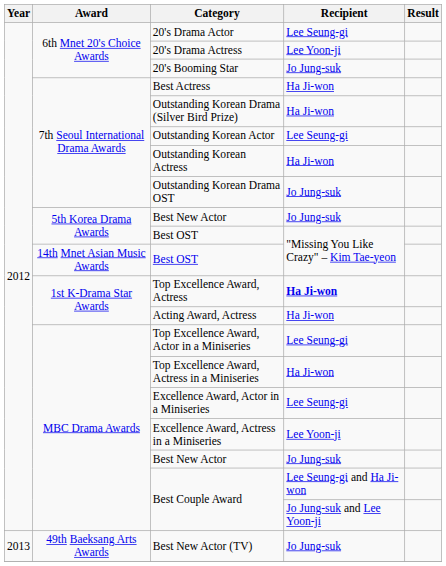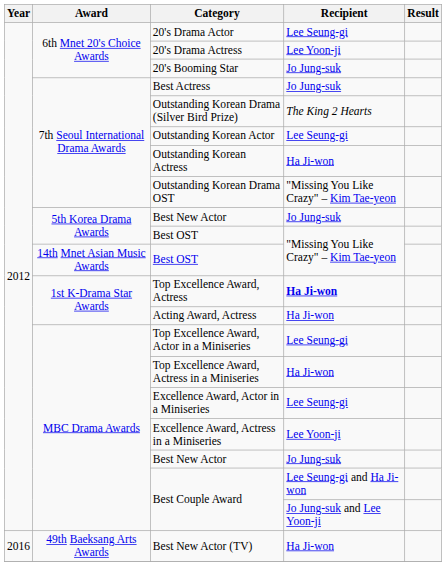 <table class="wikitable">
 <tr>
 <th>Year</th>
 <th>Award</th>
 <th>Category</th>
 <th>Recipient</th>
 <th>Result</th>
 </tr>
 <tr>
 <td rowspan=20>2012</td>
 <td rowspan="3" style="text-align:center;">6th <a href='#'>Mnet 20's Choice Awards</a></td>
 <td>20's Drama Actor</td>
 <td><a href='#'>Lee Seung-gi</a></td>
 <td></td>
 </tr>
 <tr>
 <td>20's Drama Actress</td>
 <td><a href='#'>Lee Yoon-ji</a></td>
 <td></td>
 </tr>
 <tr>
 <td>20's Booming Star</td>
 <td><a href='#'>Jo Jung-suk</a></td>
 <td></td>
 </tr>
 <tr>
 <td rowspan="5" style="text-align:center;">7th <a href='#'>Seoul International Drama Awards</a></td>
 <td>Best Actress</td>
-<td><a href='#'>Ha Ji-won</a></td>
+<td><a href='#'>Jo Jung-suk</a></td>
 <td></td>
 </tr>
 <tr>
 <td>Outstanding Korean Drama (Silver Bird Prize)</td>
-<td><a href='#'>Ha Ji-won</a></td>
+<td><em>The King 2 Hearts</em></td>
 <td></td>
 </tr>
 <tr>
 <td>Outstanding Korean Actor</td>
 <td><a href='#'>Lee Seung-gi</a></td>
 <td></td>
 </tr>
 <tr>
 <td>Outstanding Korean Actress</td>
 <td><a href='#'>Ha Ji-won</a></td>
 <td></td>
 </tr>
 <tr>
 <td>Outstanding Korean Drama OST</td>
-<td><a href='#'>Jo Jung-suk</a></td>
+<td>"Missing You Like Crazy" – <a href='#'>Kim Tae-yeon</a></td>
 <td></td>
 </tr>
 <tr>
 <td rowspan="2" style="text-align:center;"><a href='#'>5th Korea Drama Awards</a></td>
 <td>Best New Actor</td>
 <td><a href='#'>Jo Jung-suk</a></td>
 <td></td>
 </tr>
 <tr>
 <td>Best OST</td>
 <td rowspan=2>"Missing You Like Crazy" – <a href='#'>Kim Tae-yeon</a></td>
 <td></td>
 </tr>
 <tr>
 <td rowspan="1" style="text-align:center;"><a href='#'>14th</a> <a href='#'>Mnet Asian Music Awards</a></td>
 <td><a href='#'>Best OST</a></td>
 <td></td>
 </tr>
 <tr>
 <td rowspan="2" style="text-align:center;"><a href='#'>1st K-Drama Star Awards</a></td>
 <td>Top Excellence Award, Actress</td>
 <td><strong><a href='#'>Ha Ji-won</a></strong></td>
 <td></td>
 </tr>
 <tr>
 <td>Acting Award, Actress</td>
 <td><a href='#'>Ha Ji-won</a></td>
 <td></td>
 </tr>
 <tr>
 <td rowspan="7" style="text-align:center;"><a href='#'>MBC Drama Awards</a></td>
 <td>Top Excellence Award, Actor in a Miniseries</td>
 <td><a href='#'>Lee Seung-gi</a></td>
 <td></td>
 </tr>
 <tr>
 <td>Top Excellence Award, Actress in a Miniseries</td>
 <td><a href='#'>Ha Ji-won</a></td>
 <td></td>
 </tr>
 <tr>
 <td>Excellence Award, Actor in a Miniseries</td>
 <td><a href='#'>Lee Seung-gi</a></td>
 <td></td>
 </tr>
 <tr>
 <td>Excellence Award, Actress in a Miniseries</td>
 <td><a href='#'>Lee Yoon-ji</a></td>
 <td></td>
 </tr>
 <tr>
 <td>Best New Actor</td>
 <td><a href='#'>Jo Jung-suk</a></td>
 <td></td>
 </tr>
 <tr>
 <td rowspan=2>Best Couple Award</td>
 <td><a href='#'>Lee Seung-gi</a> and <a href='#'>Ha Ji-won</a></td>
 <td></td>
 </tr>
 <tr>
 <td><a href='#'>Jo Jung-suk</a> and <a href='#'>Lee Yoon-ji</a></td>
 <td></td>
 </tr>
 <tr>
-<td>2013</td>
+<td>2016</td>
 <td rowspan="1" style="text-align:center;"><a href='#'>49th</a> <a href='#'>Baeksang Arts Awards</a></td>
 <td>Best New Actor (TV)</td>
-<td><a href='#'>Jo Jung-suk</a></td>
+<td><a href='#'>Ha Ji-won</a></td>
 <td></td>
 </tr>
 <tr>
 </tr>
 </table>
